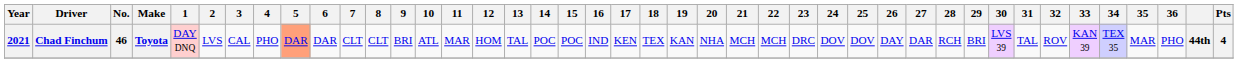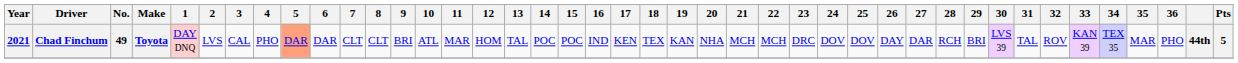 <table class="wikitable" style="text-align:center; font-size:75%">
 <tr>
 <th>Year</th>
 <th>Driver</th>
 <th>No.</th>
 <th>Make</th>
 <th>1</th>
 <th>2</th>
 <th>3</th>
 <th>4</th>
 <th>5</th>
 <th>6</th>
 <th>7</th>
 <th>8</th>
 <th>9</th>
 <th>10</th>
 <th>11</th>
 <th>12</th>
 <th>13</th>
 <th>14</th>
 <th>15</th>
 <th>16</th>
 <th>17</th>
 <th>18</th>
 <th>19</th>
 <th>20</th>
 <th>21</th>
 <th>22</th>
 <th>23</th>
 <th>24</th>
 <th>25</th>
 <th>26</th>
 <th>27</th>
 <th>28</th>
 <th>29</th>
 <th>30</th>
 <th>31</th>
 <th>32</th>
 <th>33</th>
 <th>34</th>
 <th>35</th>
 <th>36</th>
 <th></th>
 <th>Pts</th>
 </tr>
 <tr>
 <th><a href='#'>2021</a></th>
 <th><a href='#'>Chad Finchum</a></th>
-<th>46</th>
+<th>49</th>
 <th><a href='#'>Toyota</a></th>
 <td style="background:#FFCFCF;"><a href='#'>DAY</a><br><small>DNQ</small></td>
 <td><a href='#'>LVS</a></td>
 <td><a href='#'>CAL</a></td>
 <td><a href='#'>PHO</a></td>
 <td style="background: lightsalmon;"><a href='#'>DAR</a></td>
 <td><a href='#'>DAR</a></td>
 <td><a href='#'>CLT</a></td>
 <td><a href='#'>CLT</a></td>
 <td><a href='#'>BRI</a></td>
 <td><a href='#'>ATL</a></td>
 <td><a href='#'>MAR</a></td>
 <td><a href='#'>HOM</a></td>
 <td><a href='#'>TAL</a></td>
 <td><a href='#'>POC</a></td>
 <td><a href='#'>POC</a></td>
 <td><a href='#'>IND</a></td>
 <td><a href='#'>KEN</a></td>
 <td><a href='#'>TEX</a></td>
 <td><a href='#'>KAN</a></td>
 <td><a href='#'>NHA</a></td>
 <td><a href='#'>MCH</a></td>
 <td><a href='#'>MCH</a></td>
 <td><a href='#'>DRC</a></td>
 <td><a href='#'>DOV</a></td>
 <td><a href='#'>DOV</a></td>
 <td><a href='#'>DAY</a></td>
 <td><a href='#'>DAR</a></td>
 <td><a href='#'>RCH</a></td>
 <td><a href='#'>BRI</a></td>
 <td style="background:#EFCFFF;"><a href='#'>LVS</a><br><small>39</small></td>
 <td><a href='#'>TAL</a></td>
 <td><a href='#'>ROV</a></td>
 <td style="background:#EFCFFF;"><a href='#'>KAN</a><br><small>39</small></td>
 <td style="background:#CFCFFF;"><a href='#'>TEX</a><br><small>35</small></td>
 <td><a href='#'>MAR</a></td>
 <td><a href='#'>PHO</a></td>
 <th>44th</th>
-<th>4</th>
+<th>5</th>
 </tr>
 <tr>
 </tr>
 </table>
